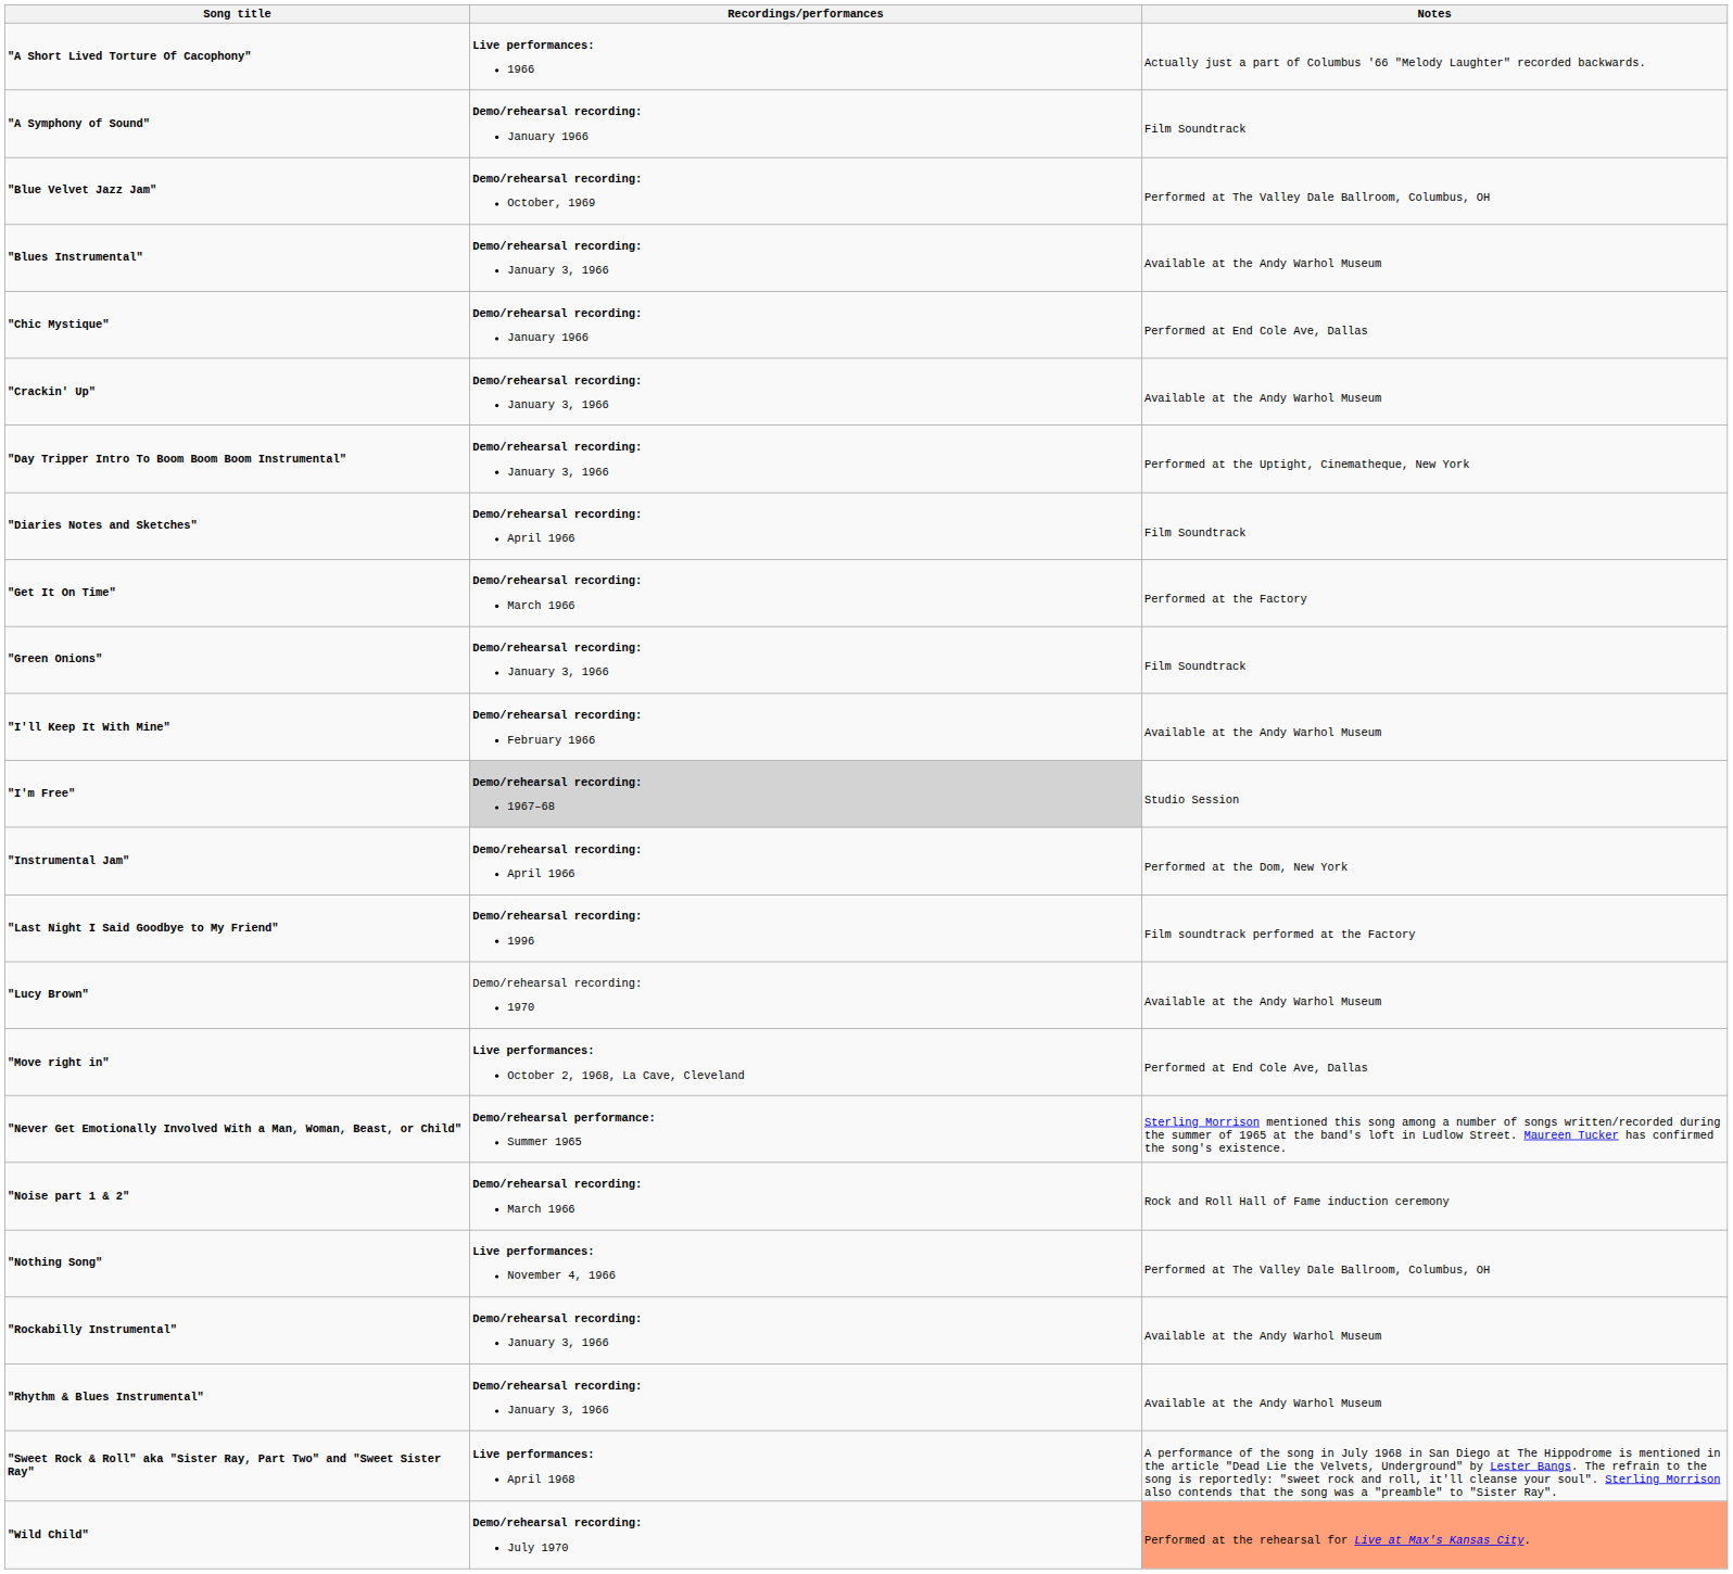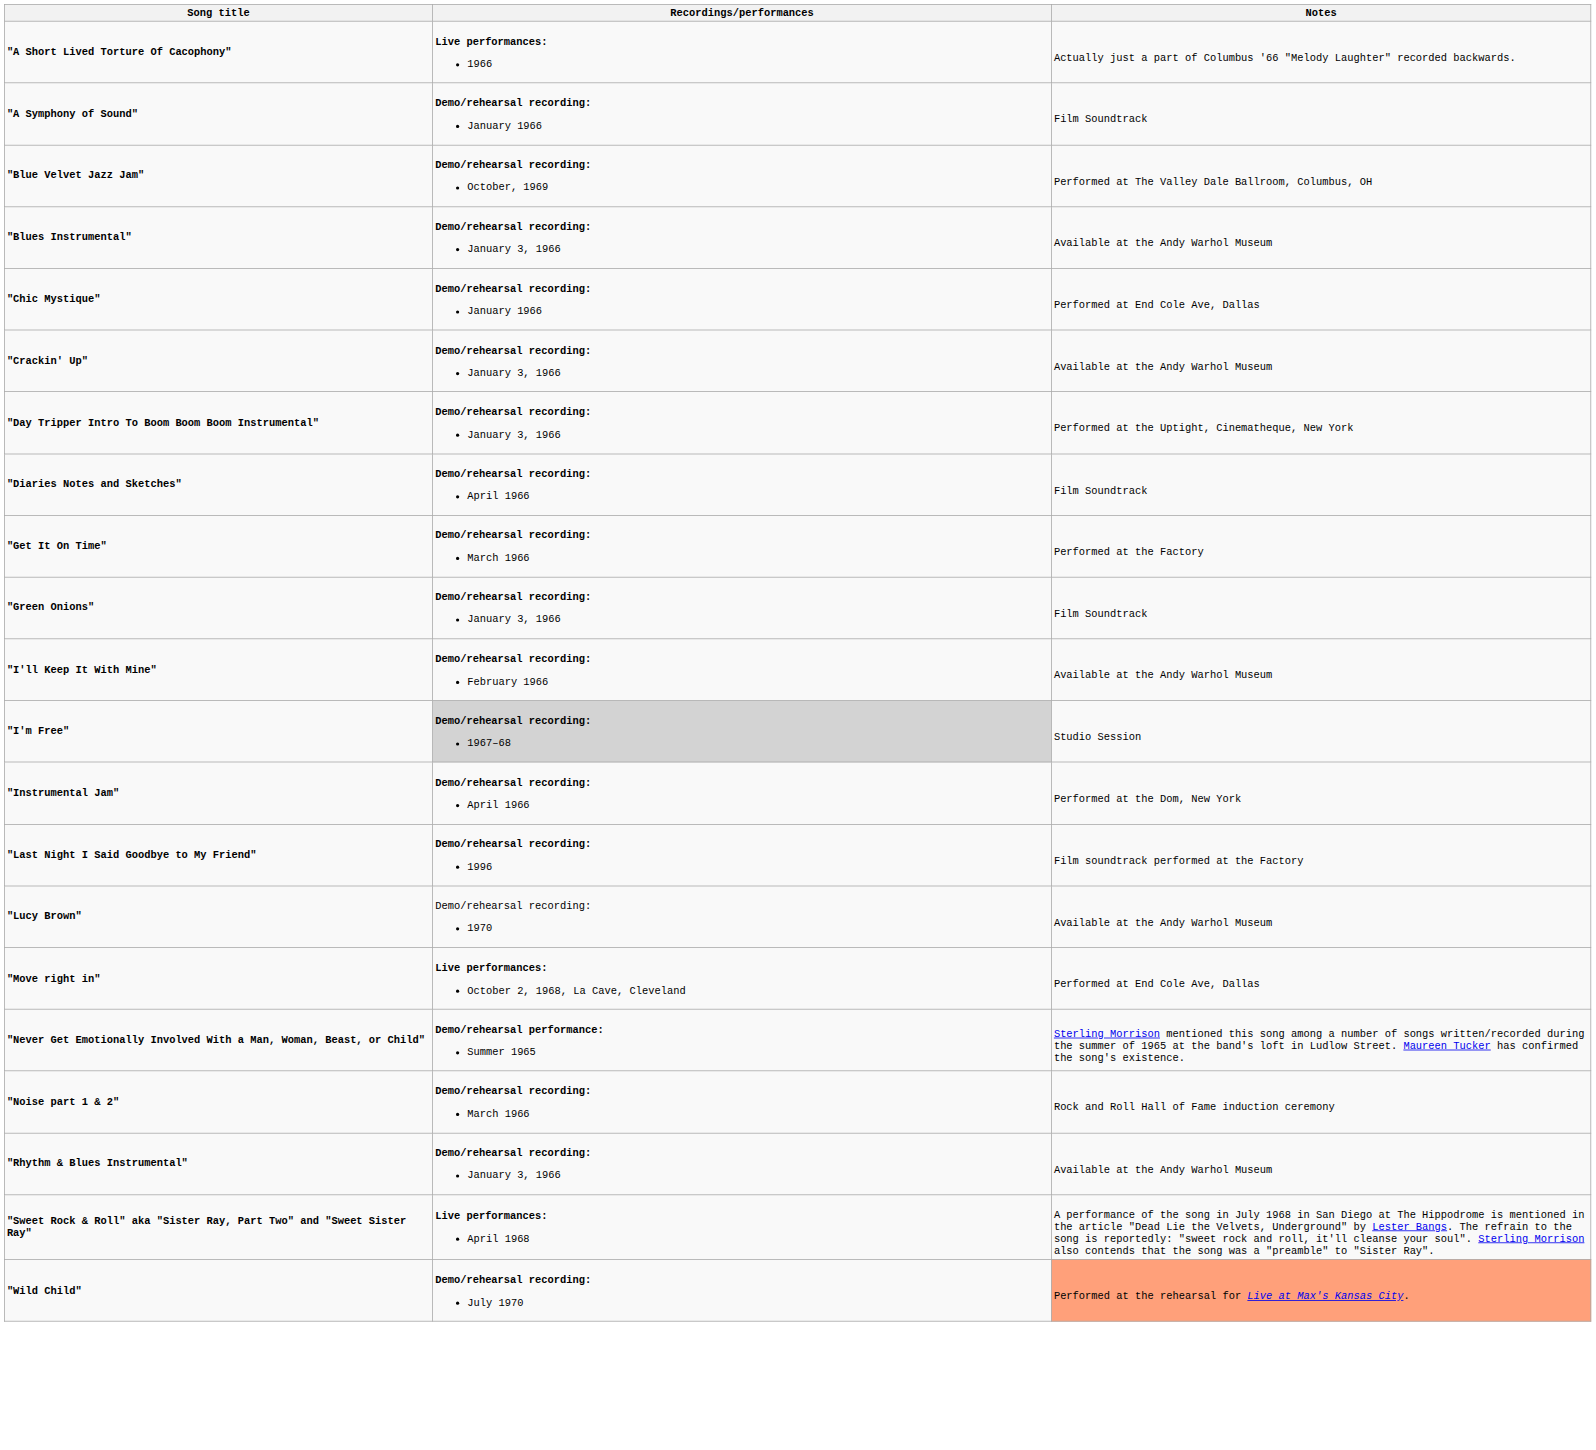 <table class="wikitable" style="width:100%;">
 <tr>
 <th style="width:27%;">Song title</th>
 <th style="width:39%;">Recordings/performances</th>
 <th style="width:34%;">Notes</th>
 </tr>
 <tr>
 <td><strong>"A Short Lived Torture Of Cacophony"</strong></td>
 <td><br><strong>Live performances:</strong><ul><li>1966</li></ul></td>
 <td><br>Actually just a part of Columbus '66 "Melody Laughter" recorded backwards.</td>
 </tr>
 <tr>
 <td><strong>"A Symphony of Sound"</strong></td>
 <td><br><strong>Demo/rehearsal recording:</strong><ul><li>January 1966</li></ul></td>
 <td><br>Film Soundtrack</td>
 </tr>
 <tr>
 <td><strong>"Blue Velvet Jazz Jam"</strong></td>
 <td><br><strong>Demo/rehearsal recording:</strong><ul><li>October, 1969</li></ul></td>
 <td><br>Performed at The Valley Dale Ballroom, Columbus, OH</td>
 </tr>
 <tr>
 <td><strong>"Blues Instrumental"</strong></td>
 <td><br><strong>Demo/rehearsal recording:</strong><ul><li>January 3, 1966</li></ul></td>
 <td><br>Available at the Andy Warhol Museum</td>
 </tr>
 <tr>
 <td><strong>"Chic Mystique"</strong></td>
 <td><br><strong>Demo/rehearsal recording:</strong><ul><li>January 1966</li></ul></td>
 <td><br>Performed at End Cole Ave, Dallas</td>
 </tr>
 <tr>
 <td><strong>"Crackin' Up"</strong></td>
 <td><br><strong>Demo/rehearsal recording:</strong><ul><li>January 3, 1966</li></ul></td>
 <td><br>Available at the Andy Warhol Museum</td>
 </tr>
 <tr>
 <td><strong>"Day Tripper Intro To Boom Boom Boom Instrumental"</strong></td>
 <td><br><strong>Demo/rehearsal recording:</strong><ul><li>January 3, 1966</li></ul></td>
 <td><br>Performed at the Uptight, Cinematheque, New York</td>
 </tr>
 <tr>
 <td><strong>"Diaries Notes and Sketches"</strong></td>
 <td><br><strong>Demo/rehearsal recording:</strong><ul><li>April 1966</li></ul></td>
 <td><br>Film Soundtrack</td>
 </tr>
 <tr>
 <td><strong>"Get It On Time"</strong></td>
 <td><br><strong>Demo/rehearsal recording:</strong><ul><li>March 1966</li></ul></td>
 <td><br>Performed at the Factory</td>
 </tr>
 <tr>
 <td><strong>"Green Onions"</strong></td>
 <td><br><strong>Demo/rehearsal recording:</strong><ul><li>January 3, 1966</li></ul></td>
 <td><br>Film Soundtrack</td>
 </tr>
 <tr>
 <td><strong>"I'll Keep It With Mine"</strong></td>
 <td><br><strong>Demo/rehearsal recording:</strong><ul><li>February 1966</li></ul></td>
 <td><br>Available at the Andy Warhol Museum</td>
 </tr>
 <tr>
 <td><strong>"I'm Free"</strong></td>
 <td style="background: lightgrey;"><br><strong>Demo/rehearsal recording:</strong><ul><li>1967–68</li></ul></td>
 <td><br>Studio Session</td>
 </tr>
 <tr>
 <td><strong>"Instrumental Jam"</strong></td>
 <td><br><strong>Demo/rehearsal recording:</strong><ul><li>April 1966</li></ul></td>
 <td><br>Performed at the Dom, New York</td>
 </tr>
 <tr>
 <td><strong>"Last Night I Said Goodbye to My Friend"</strong></td>
 <td><br><strong>Demo/rehearsal recording:</strong><ul><li>1996</li></ul></td>
 <td><br>Film soundtrack performed at the Factory</td>
 </tr>
 <tr>
 <td><strong>"Lucy Brown"</strong></td>
 <td><br>Demo/rehearsal recording:<ul><li>1970</li></ul></td>
 <td><br>Available at the Andy Warhol Museum</td>
 </tr>
 <tr>
 <td><strong>"Move right in"</strong></td>
 <td><br><strong>Live performances:</strong><ul><li>October 2, 1968, La Cave, Cleveland</li></ul></td>
 <td><br>Performed at End Cole Ave, Dallas</td>
 </tr>
 <tr>
 <td><strong>"Never Get Emotionally Involved With a Man, Woman, Beast, or Child"</strong></td>
 <td><br><strong>Demo/rehearsal performance:</strong><ul><li>Summer 1965</li></ul></td>
 <td><br><a href='#'>Sterling Morrison</a> mentioned this song among a number of songs written/recorded during the summer of 1965 at the band's loft in Ludlow Street. <a href='#'>Maureen Tucker</a> has confirmed the song's existence.</td>
 </tr>
 <tr>
 <td><strong>"Noise part 1 & 2"</strong></td>
 <td><br><strong>Demo/rehearsal recording:</strong><ul><li>March 1966</li></ul></td>
 <td><br>Rock and Roll Hall of Fame induction ceremony</td>
 </tr>
 <tr>
-<td><strong>"Nothing Song"</strong></td>
-<td><br><strong>Live performances:</strong><ul><li>November 4, 1966</li></ul></td>
-<td><br>Performed at The Valley Dale Ballroom, Columbus, OH</td>
-</tr>
-<tr>
-<td><strong>"Rockabilly Instrumental"</strong></td>
-<td><br><strong>Demo/rehearsal recording:</strong><ul><li>January 3, 1966</li></ul></td>
-<td><br>Available at the Andy Warhol Museum</td>
-</tr>
-<tr>
 <td><strong>"Rhythm & Blues Instrumental"</strong></td>
 <td><br><strong>Demo/rehearsal recording:</strong><ul><li>January 3, 1966</li></ul></td>
 <td><br>Available at the Andy Warhol Museum</td>
 </tr>
 <tr>
 <td><strong>"Sweet Rock & Roll" aka "Sister Ray, Part Two" and "Sweet Sister Ray"</strong></td>
 <td><br><strong>Live performances:</strong><ul><li>April 1968</li></ul></td>
 <td><br>A performance of the song in July 1968 in San Diego at The Hippodrome is mentioned in the article "Dead Lie the Velvets, Underground" by <a href='#'>Lester Bangs</a>. The refrain to the song is reportedly: "sweet rock and roll, it'll cleanse your soul". <a href='#'>Sterling Morrison</a> also contends that the song was a "preamble" to "Sister Ray".</td>
 </tr>
 <tr>
 <td><strong>"Wild Child"</strong></td>
 <td><br><strong>Demo/rehearsal recording:</strong><ul><li>July 1970</li></ul></td>
 <td style="background: lightsalmon;"><br>Performed at the rehearsal for <em><a href='#'>Live at Max's Kansas City</a></em>.</td>
 </tr>
 </table>
